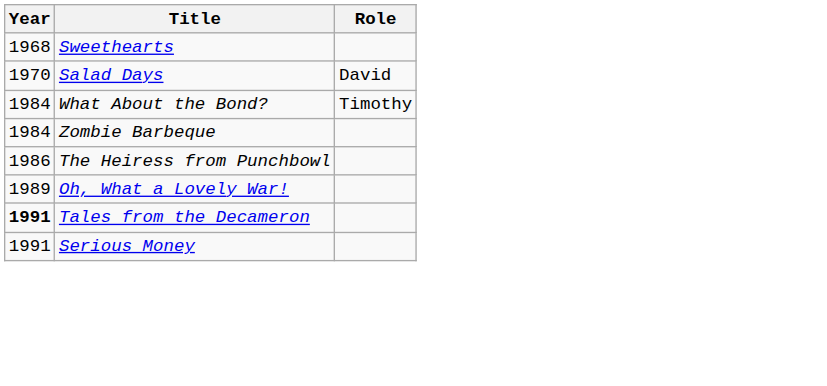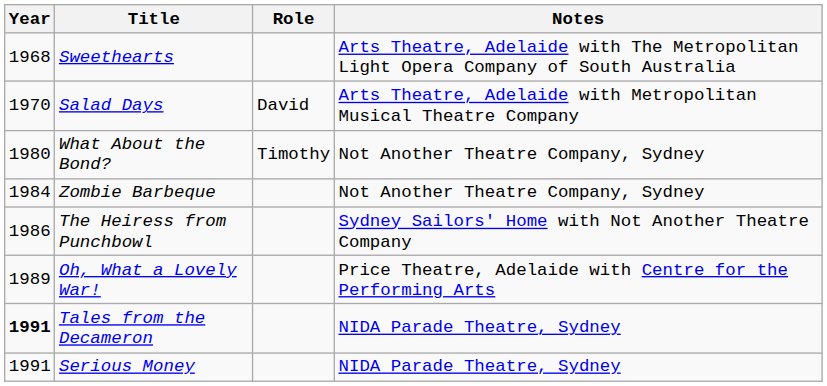 <table class=wikitable>
 <tr>
 <th>Year</th>
 <th>Title</th>
 <th>Role</th>
+<th>Notes</th>
 </tr>
 <tr>
 <td>1968</td>
 <td><em><a href='#'>Sweethearts</a></em></td>
 <td></td>
+<td><a href='#'>Arts Theatre, Adelaide</a> with The Metropolitan Light Opera Company of South Australia</td>
 </tr>
 <tr>
 <td>1970</td>
 <td><em><a href='#'>Salad Days</a></em></td>
 <td>David</td>
+<td><a href='#'>Arts Theatre, Adelaide</a> with Metropolitan Musical Theatre Company</td>
 </tr>
 <tr>
-<td>1984</td>
+<td>1980</td>
 <td><em>What About the Bond?</em></td>
 <td>Timothy</td>
+<td>Not Another Theatre Company, Sydney</td>
 </tr>
 <tr>
 <td>1984</td>
 <td><em>Zombie Barbeque</em></td>
 <td></td>
+<td>Not Another Theatre Company, Sydney</td>
 </tr>
 <tr>
 <td>1986</td>
 <td><em>The Heiress from Punchbowl</em></td>
 <td></td>
+<td><a href='#'>Sydney Sailors' Home</a> with Not Another Theatre Company</td>
 </tr>
 <tr>
 <td>1989</td>
 <td><em><a href='#'>Oh, What a Lovely War!</a></em></td>
 <td></td>
+<td>Price Theatre, Adelaide with <a href='#'>Centre for the Performing Arts</a></td>
 </tr>
 <tr>
 <td><strong>1991</strong></td>
 <td><em><a href='#'>Tales from the Decameron</a></em></td>
 <td></td>
+<td><a href='#'>NIDA Parade Theatre, Sydney</a></td>
 </tr>
 <tr>
 <td>1991</td>
 <td><em><a href='#'>Serious Money</a></em></td>
 <td></td>
+<td><a href='#'>NIDA Parade Theatre, Sydney</a></td>
 </tr>
 </table>
